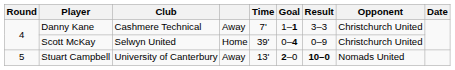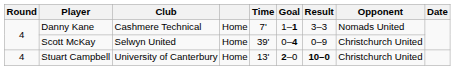 <table class="wikitable">
 <tr>
 <th>Round</th>
 <th>Player</th>
 <th>Club</th>
 <th></th>
 <th>Time</th>
 <th class="unsortable">Goal</th>
 <th class="unsortable">Result</th>
 <th>Opponent</th>
 <th>Date</th>
 </tr>
 <tr>
 <td align=center rowspan=2>4</td>
 <td>Danny Kane</td>
 <td>Cashmere Technical</td>
-<td>Away</td>
+<td>Home</td>
 <td align=center>7'</td>
 <td align=center>1–<strong>1</strong></td>
 <td align=center>3–3</td>
-<td>Christchurch United</td>
+<td>Nomads United</td>
 <td rowspan=2></td>
 </tr>
 <tr>
 <td>Scott McKay</td>
 <td>Selwyn United</td>
 <td>Home</td>
 <td align=center>39'</td>
 <td align=center>0–<strong>4</strong></td>
 <td align=center>0–9</td>
 <td>Christchurch United</td>
 </tr>
 <tr>
-<td align=center>5</td>
+<td align=center>4</td>
 <td>Stuart Campbell</td>
 <td>University of Canterbury</td>
-<td>Away</td>
+<td>Home</td>
 <td align=center>13'</td>
 <td align=center><strong>2</strong>–0</td>
 <td align=center><strong>10–0</strong></td>
-<td>Nomads United</td>
+<td>Christchurch United</td>
 <td></td>
 </tr>
 </table>
